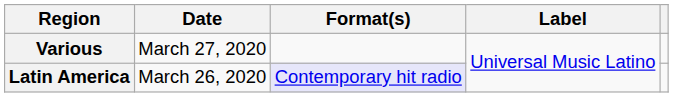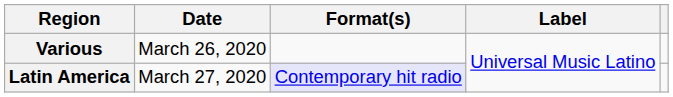 <table class="wikitable plainrowheaders" border="1">
 <tr>
 <th scope="col">Region</th>
 <th scope="col">Date</th>
 <th scope="col">Format(s)</th>
 <th scope="col">Label</th>
 <th scope="col"></th>
 </tr>
 <tr>
 <th scope="row">Various</th>
-<td>March 27, 2020</td>
+<td>March 26, 2020</td>
 <td></td>
 <td rowspan="2"><a href='#'>Universal Music Latino</a></td>
 <td style="text-align:center;"></td>
 </tr>
 <tr>
 <th scope="row">Latin America</th>
-<td>March 26, 2020</td>
+<td>March 27, 2020</td>
 <td style="background: lavender;"><a href='#'>Contemporary hit radio</a></td>
 <td style="text-align:center;"></td>
 </tr>
 </table>
